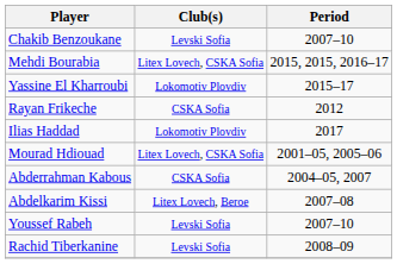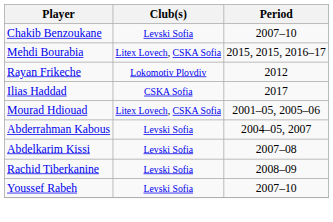 <table class="wikitable collapsible collapsed" style="text-align:center;font-size:95%">
 <tr>
 <th scope="col">Player</th>
 <th scope="col" class="unsortable">Club(s)</th>
 <th scope="col">Period</th>
 </tr>
 <tr>
 <td align="left"><a href='#'>Chakib Benzoukane</a></td>
 <td><small><a href='#'>Levski Sofia</a></small></td>
 <td>2007–10</td>
 </tr>
 <tr>
 <td align="left"><a href='#'>Mehdi Bourabia</a></td>
 <td><small><a href='#'>Litex Lovech</a>, <a href='#'>CSKA Sofia</a></small></td>
 <td>2015, 2015, 2016–17</td>
 </tr>
 <tr>
-<td align="left"><a href='#'>Yassine El Kharroubi</a></td>
+<td align="left"><a href='#'>Rayan Frikeche</a></td>
 <td><small><a href='#'>Lokomotiv Plovdiv</a></small></td>
-<td>2015–17</td>
-</tr>
-<tr>
-<td align="left"><a href='#'>Rayan Frikeche</a></td>
-<td><small><a href='#'>CSKA Sofia</a></small></td>
 <td>2012</td>
 </tr>
 <tr>
 <td align="left"><a href='#'>Ilias Haddad</a></td>
-<td><small><a href='#'>Lokomotiv Plovdiv</a></small></td>
+<td><small><a href='#'>CSKA Sofia</a></small></td>
 <td>2017</td>
 </tr>
 <tr>
 <td align="left"><a href='#'>Mourad Hdiouad</a></td>
 <td><small><a href='#'>Litex Lovech</a>, <a href='#'>CSKA Sofia</a></small></td>
 <td>2001–05, 2005–06</td>
 </tr>
 <tr>
 <td align="left"><a href='#'>Abderrahman Kabous</a></td>
-<td><small><a href='#'>CSKA Sofia</a></small></td>
+<td><small><a href='#'>Levski Sofia</a></small></td>
 <td>2004–05, 2007</td>
 </tr>
 <tr>
 <td align="left"><a href='#'>Abdelkarim Kissi</a></td>
-<td><small><a href='#'>Litex Lovech</a>, <a href='#'>Beroe</a></small></td>
+<td><small><a href='#'>Levski Sofia</a></small></td>
 <td>2007–08</td>
+</tr>
+<tr>
+<td align="left"><a href='#'>Rachid Tiberkanine</a></td>
+<td><small><a href='#'>Levski Sofia</a></small></td>
+<td>2008–09</td>
 </tr>
 <tr>
 <td align="left"><a href='#'>Youssef Rabeh</a></td>
 <td><small><a href='#'>Levski Sofia</a></small></td>
 <td>2007–10</td>
 </tr>
 <tr>
-<td align="left"><a href='#'>Rachid Tiberkanine</a></td>
-<td><small><a href='#'>Levski Sofia</a></small></td>
-<td>2008–09</td>
-</tr>
-<tr>
 </tr>
 </table>
